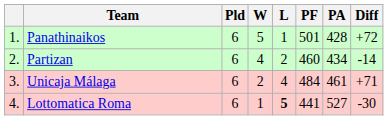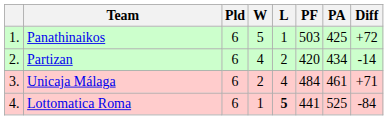 <table class="wikitable" style="text-align:center">
 <tr>
 <th width=15></th>
 <th width=220>Team</th>
 <th width=20>Pld</th>
 <th width=20>W</th>
 <th width=20>L</th>
 <th width=20>PF</th>
 <th width=20>PA</th>
 <th width=30>Diff</th>
 </tr>
 <tr bgcolor=#ccffcc>
 <td>1.</td>
 <td align=left> <a href='#'>Panathinaikos</a></td>
 <td>6</td>
 <td>5</td>
 <td>1</td>
-<td>501</td>
-<td>428</td>
+<td>503</td>
+<td>425</td>
 <td>+72</td>
 </tr>
 <tr bgcolor=#ccffcc>
 <td>2.</td>
 <td align=left> <a href='#'>Partizan</a></td>
 <td>6</td>
 <td>4</td>
 <td>2</td>
-<td>460</td>
+<td>420</td>
 <td>434</td>
 <td>-14</td>
 </tr>
 <tr bgcolor=#ffcccc>
 <td>3.</td>
 <td align=left> <a href='#'>Unicaja Málaga</a></td>
 <td>6</td>
 <td>2</td>
 <td>4</td>
 <td>484</td>
 <td>461</td>
 <td>+71</td>
 </tr>
 <tr bgcolor=#ffcccc>
 <td>4.</td>
 <td align=left> <a href='#'>Lottomatica Roma</a></td>
 <td>6</td>
 <td>1</td>
 <td><strong>5</strong></td>
 <td>441</td>
-<td>527</td>
-<td>-30</td>
+<td>525</td>
+<td>-84</td>
 </tr>
 </table>
